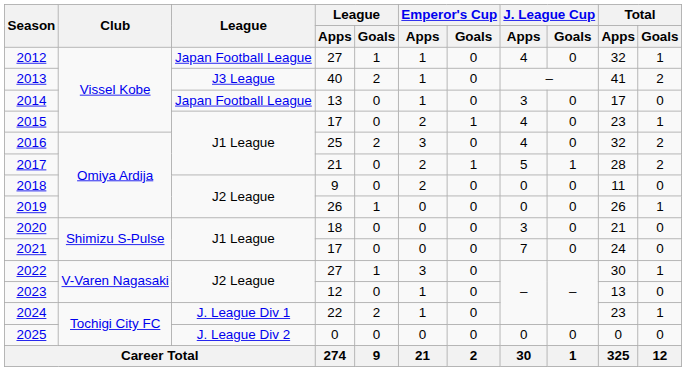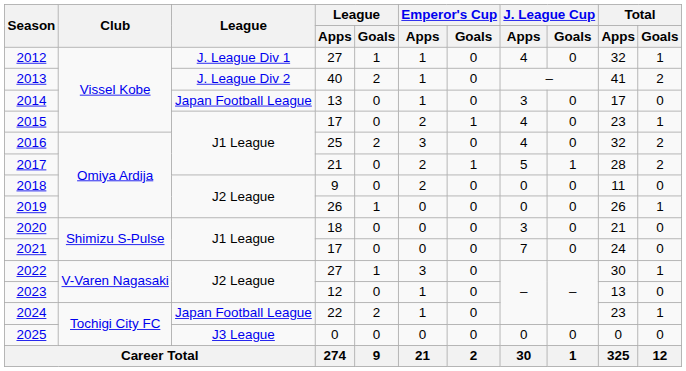 <table class="wikitable" style="text-align:center;">
 <tr>
 <th rowspan="2">Season</th>
 <th rowspan="2">Club</th>
 <th rowspan="2">League</th>
 <th colspan="2">League</th>
 <th colspan="2"><a href='#'>Emperor's Cup</a></th>
 <th colspan="2"><a href='#'>J. League Cup</a></th>
 <th colspan="2">Total</th>
 </tr>
 <tr>
 <th>Apps</th>
 <th>Goals</th>
 <th>Apps</th>
 <th>Goals</th>
 <th>Apps</th>
 <th>Goals</th>
 <th>Apps</th>
 <th>Goals</th>
 </tr>
 <tr>
 <td><a href='#'>2012</a></td>
 <td rowspan="4"><a href='#'>Vissel Kobe</a></td>
-<td><a href='#'>Japan Football League</a></td>
+<td><a href='#'>J. League Div 1</a></td>
 <td>27</td>
 <td>1</td>
 <td>1</td>
 <td>0</td>
 <td>4</td>
 <td>0</td>
 <td>32</td>
 <td>1</td>
 </tr>
 <tr>
 <td><a href='#'>2013</a></td>
-<td><a href='#'>J3 League</a></td>
+<td><a href='#'>J. League Div 2</a></td>
 <td>40</td>
 <td>2</td>
 <td>1</td>
 <td>0</td>
 <td colspan="2">–</td>
 <td>41</td>
 <td>2</td>
 </tr>
 <tr>
 <td><a href='#'>2014</a></td>
 <td><a href='#'>Japan Football League</a></td>
 <td>13</td>
 <td>0</td>
 <td>1</td>
 <td>0</td>
 <td>3</td>
 <td>0</td>
 <td>17</td>
 <td>0</td>
 </tr>
 <tr>
 <td><a href='#'>2015</a></td>
 <td rowspan="3">J1 League</td>
 <td>17</td>
 <td>0</td>
 <td>2</td>
 <td>1</td>
 <td>4</td>
 <td>0</td>
 <td>23</td>
 <td>1</td>
 </tr>
 <tr>
 <td><a href='#'>2016</a></td>
 <td rowspan="4"><a href='#'>Omiya Ardija</a></td>
 <td>25</td>
 <td>2</td>
 <td>3</td>
 <td>0</td>
 <td>4</td>
 <td>0</td>
 <td>32</td>
 <td>2</td>
 </tr>
 <tr>
 <td><a href='#'>2017</a></td>
 <td>21</td>
 <td>0</td>
 <td>2</td>
 <td>1</td>
 <td>5</td>
 <td>1</td>
 <td>28</td>
 <td>2</td>
 </tr>
 <tr>
 <td><a href='#'>2018</a></td>
 <td rowspan="2">J2 League</td>
 <td>9</td>
 <td>0</td>
 <td>2</td>
 <td>0</td>
 <td>0</td>
 <td>0</td>
 <td>11</td>
 <td>0</td>
 </tr>
 <tr>
 <td><a href='#'>2019</a></td>
 <td>26</td>
 <td>1</td>
 <td>0</td>
 <td>0</td>
 <td>0</td>
 <td>0</td>
 <td>26</td>
 <td>1</td>
 </tr>
 <tr>
 <td><a href='#'>2020</a></td>
 <td rowspan="2"><a href='#'>Shimizu S-Pulse</a></td>
 <td rowspan="2">J1 League</td>
 <td>18</td>
 <td>0</td>
 <td>0</td>
 <td>0</td>
 <td>3</td>
 <td>0</td>
 <td>21</td>
 <td>0</td>
 </tr>
 <tr>
 <td><a href='#'>2021</a></td>
 <td>17</td>
 <td>0</td>
 <td>0</td>
 <td>0</td>
 <td>7</td>
 <td>0</td>
 <td>24</td>
 <td>0</td>
 </tr>
 <tr>
 <td><a href='#'>2022</a></td>
 <td rowspan="2"><a href='#'>V-Varen Nagasaki</a></td>
 <td rowspan="2">J2 League</td>
 <td>27</td>
 <td>1</td>
 <td>3</td>
 <td>0</td>
 <td rowspan="3">–</td>
 <td rowspan="3">–</td>
 <td>30</td>
 <td>1</td>
 </tr>
 <tr>
 <td><a href='#'>2023</a></td>
 <td>12</td>
 <td>0</td>
 <td>1</td>
 <td>0</td>
 <td>13</td>
 <td>0</td>
 </tr>
 <tr>
 <td><a href='#'>2024</a></td>
 <td rowspan="2"><a href='#'>Tochigi City FC</a></td>
-<td><a href='#'>J. League Div 1</a></td>
+<td><a href='#'>Japan Football League</a></td>
 <td>22</td>
 <td>2</td>
 <td>1</td>
 <td>0</td>
 <td>23</td>
 <td>1</td>
 </tr>
 <tr>
 <td><a href='#'>2025</a></td>
-<td><a href='#'>J. League Div 2</a></td>
+<td><a href='#'>J3 League</a></td>
 <td>0</td>
 <td>0</td>
 <td>0</td>
 <td>0</td>
 <td>0</td>
 <td>0</td>
 <td>0</td>
 <td>0</td>
 </tr>
 <tr>
 <th colspan="3">Career Total</th>
 <th>274</th>
 <th>9</th>
 <th>21</th>
 <th>2</th>
 <th>30</th>
 <th>1</th>
 <th>325</th>
 <th>12</th>
 </tr>
 </table>
